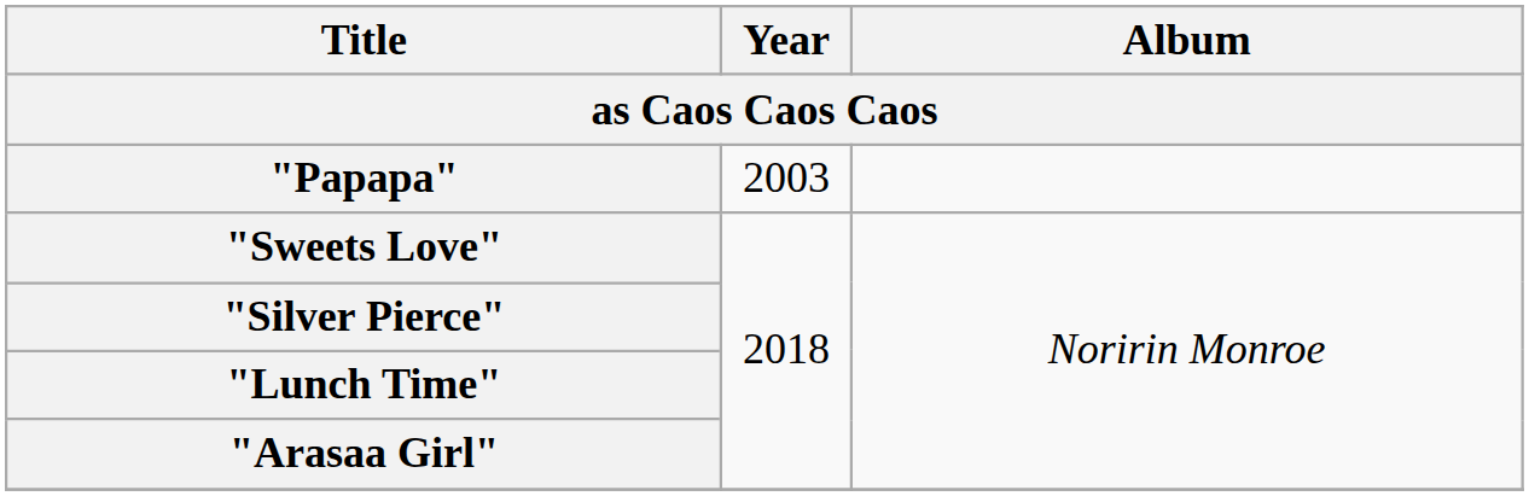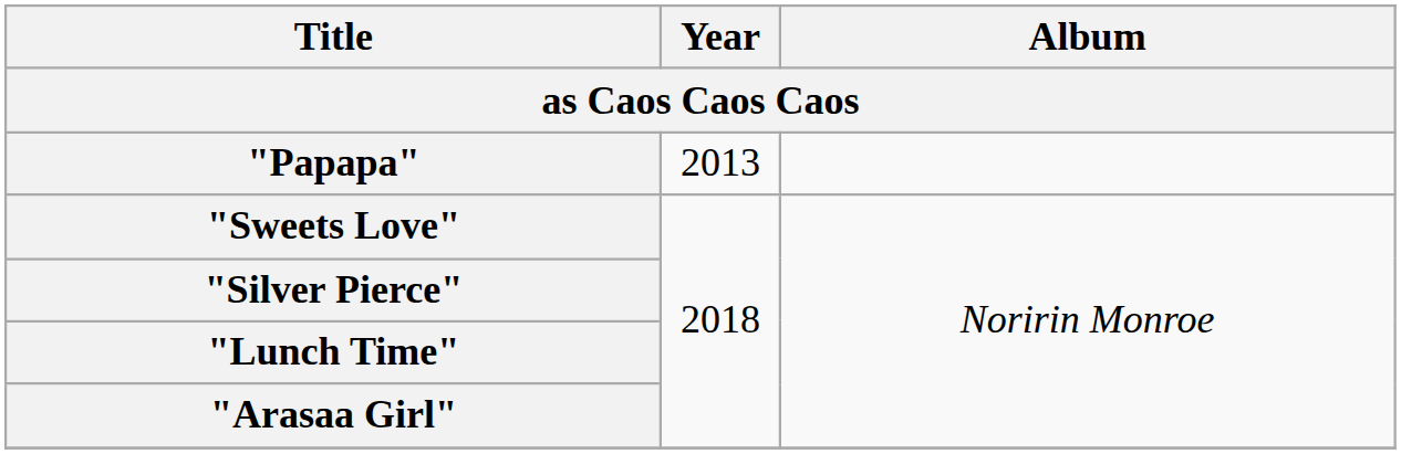 <table class="wikitable plainrowheaders" style="text-align:center;">
 <tr>
 <th scope="col" rowspan="1" style="width:16em;">Title</th>
 <th scope="col" rowspan="1" style="width:2.5em;">Year</th>
 <th scope="col" rowspan="1" style="width:15em;">Album</th>
 </tr>
 <tr>
 <th colspan="3">as Caos Caos Caos</th>
 </tr>
 <tr>
 <th scope="row">"Papapa"</th>
-<td rowspan="1">2003</td>
+<td rowspan="1">2013</td>
 <td></td>
 </tr>
 <tr>
 <th scope="row">"Sweets Love"</th>
 <td rowspan="4">2018</td>
 <td rowspan="4"><em>Noririn Monroe</em></td>
 </tr>
 <tr>
 <th scope="row">"Silver Pierce"</th>
 </tr>
 <tr>
 <th scope="row">"Lunch Time"</th>
 </tr>
 <tr>
 <th scope="row">"Arasaa Girl"</th>
 </tr>
 <tr>
 </tr>
 </table>
